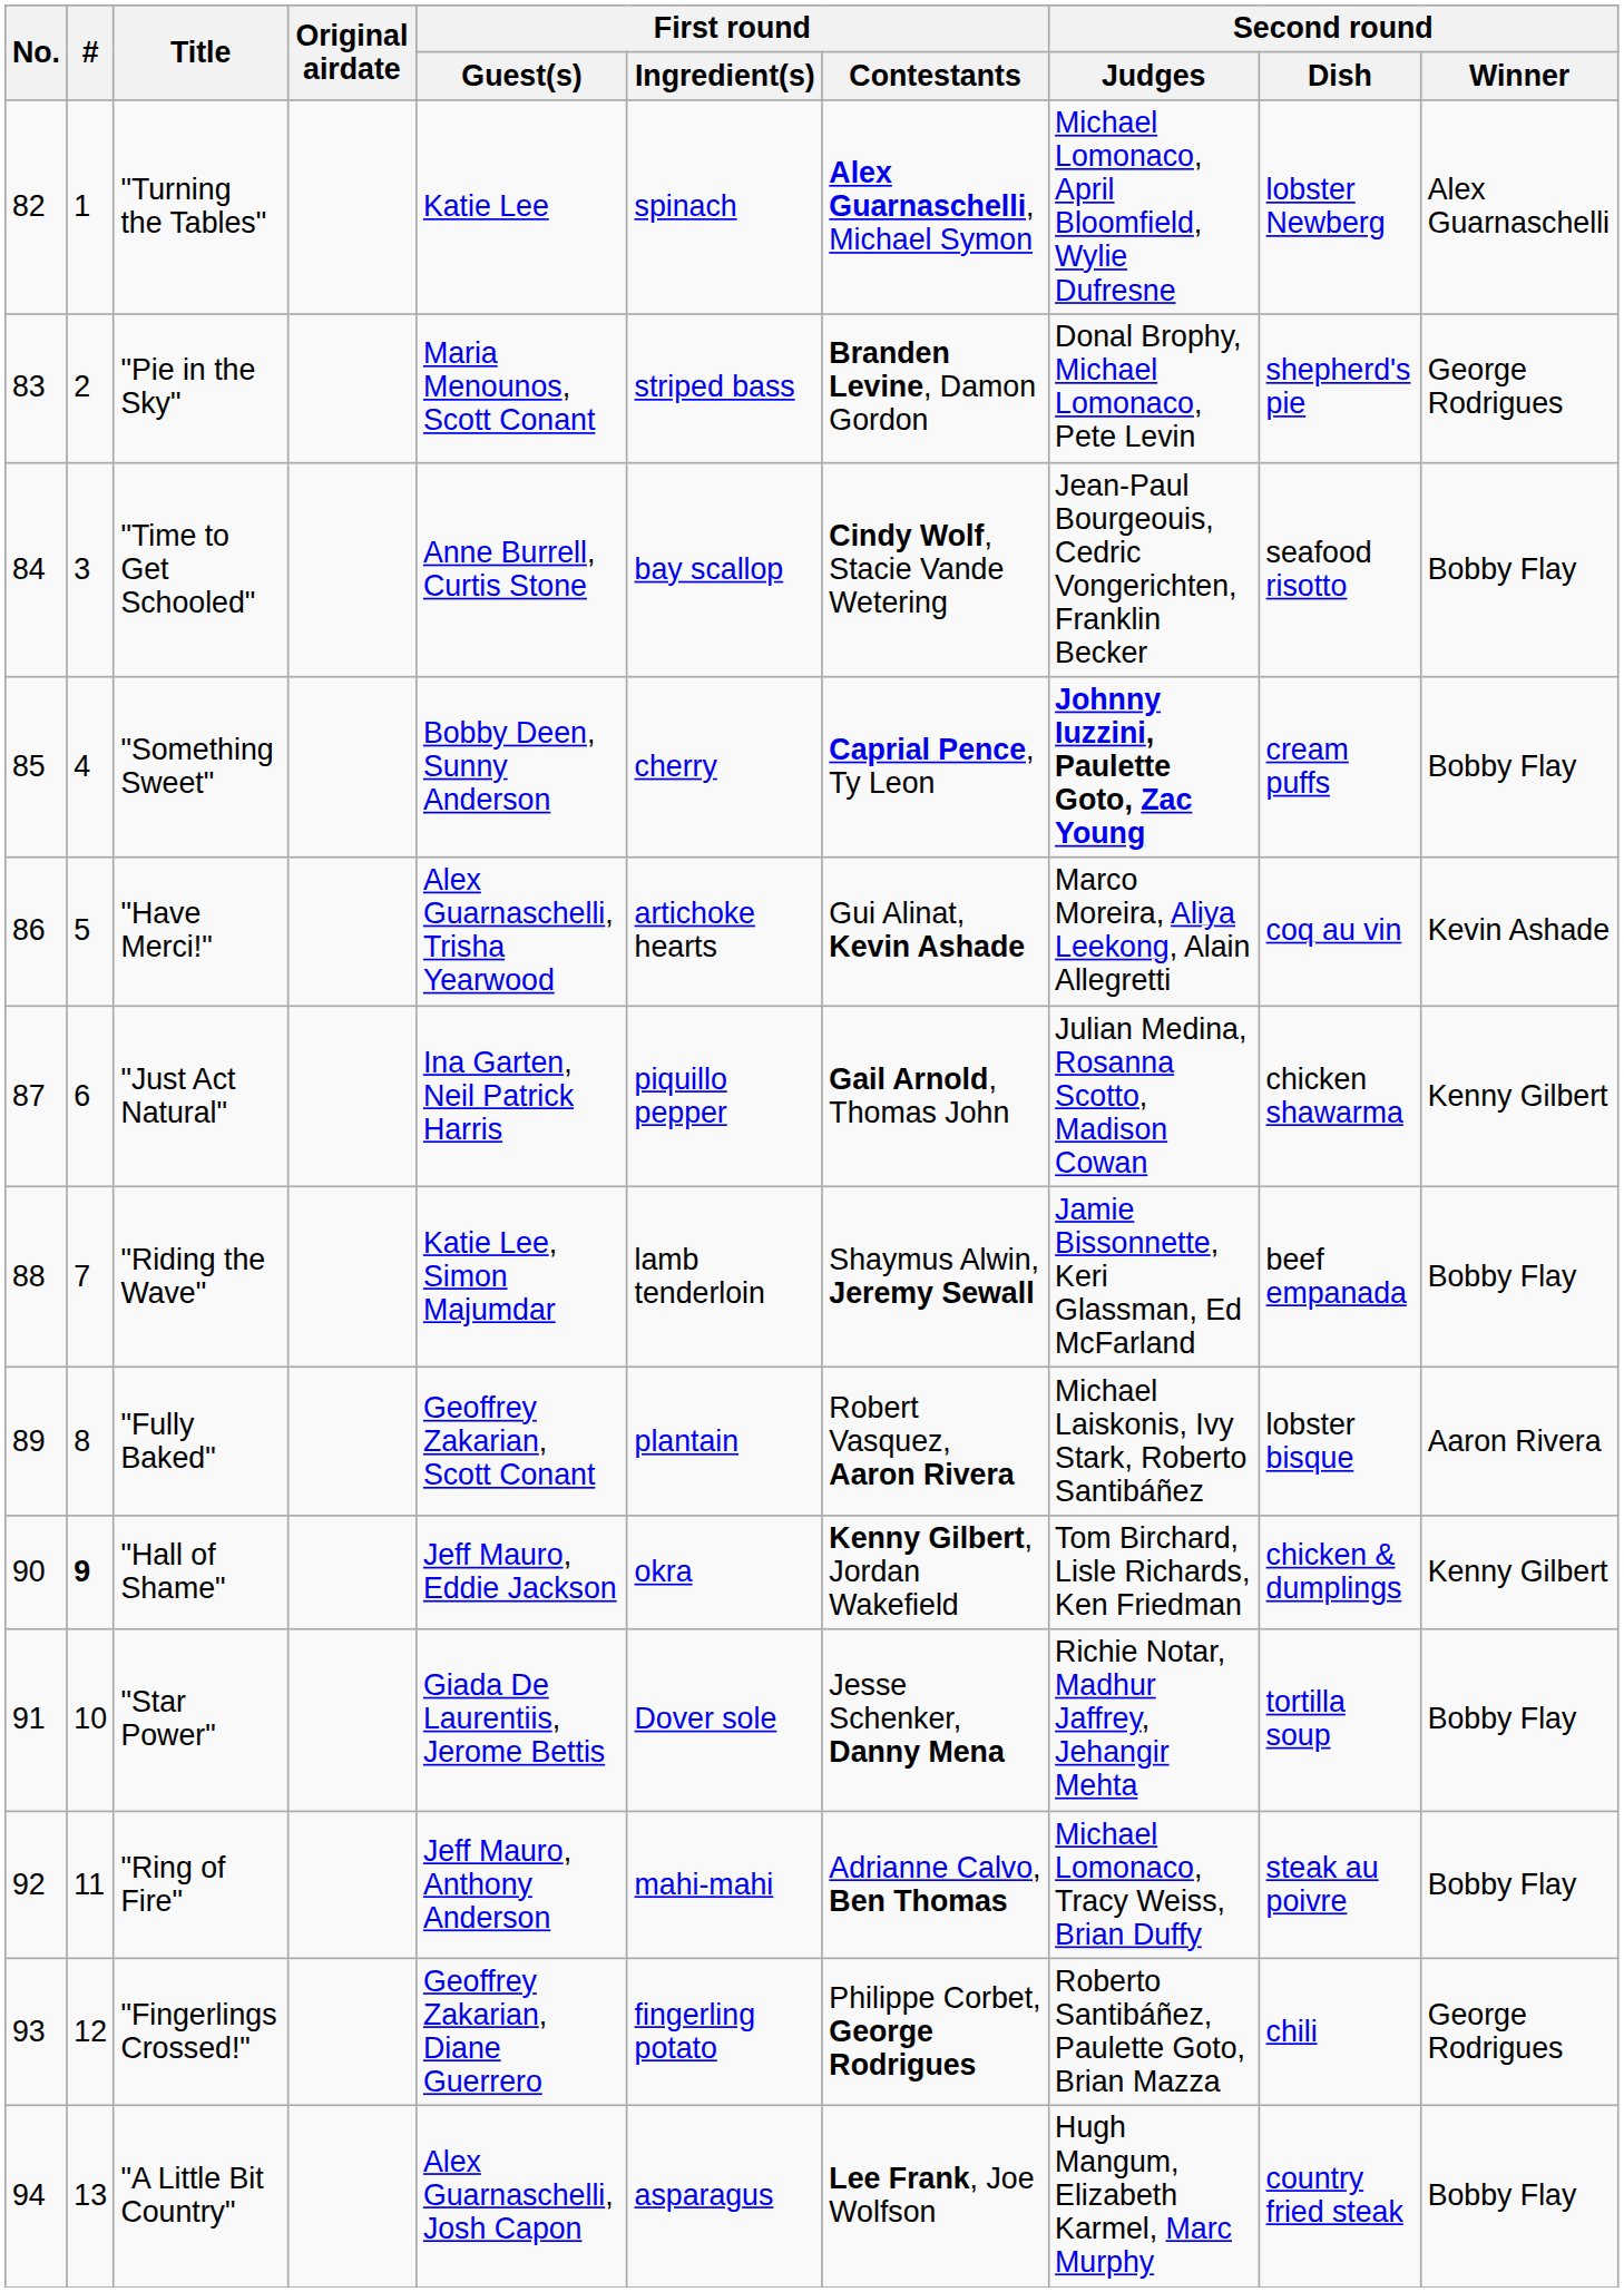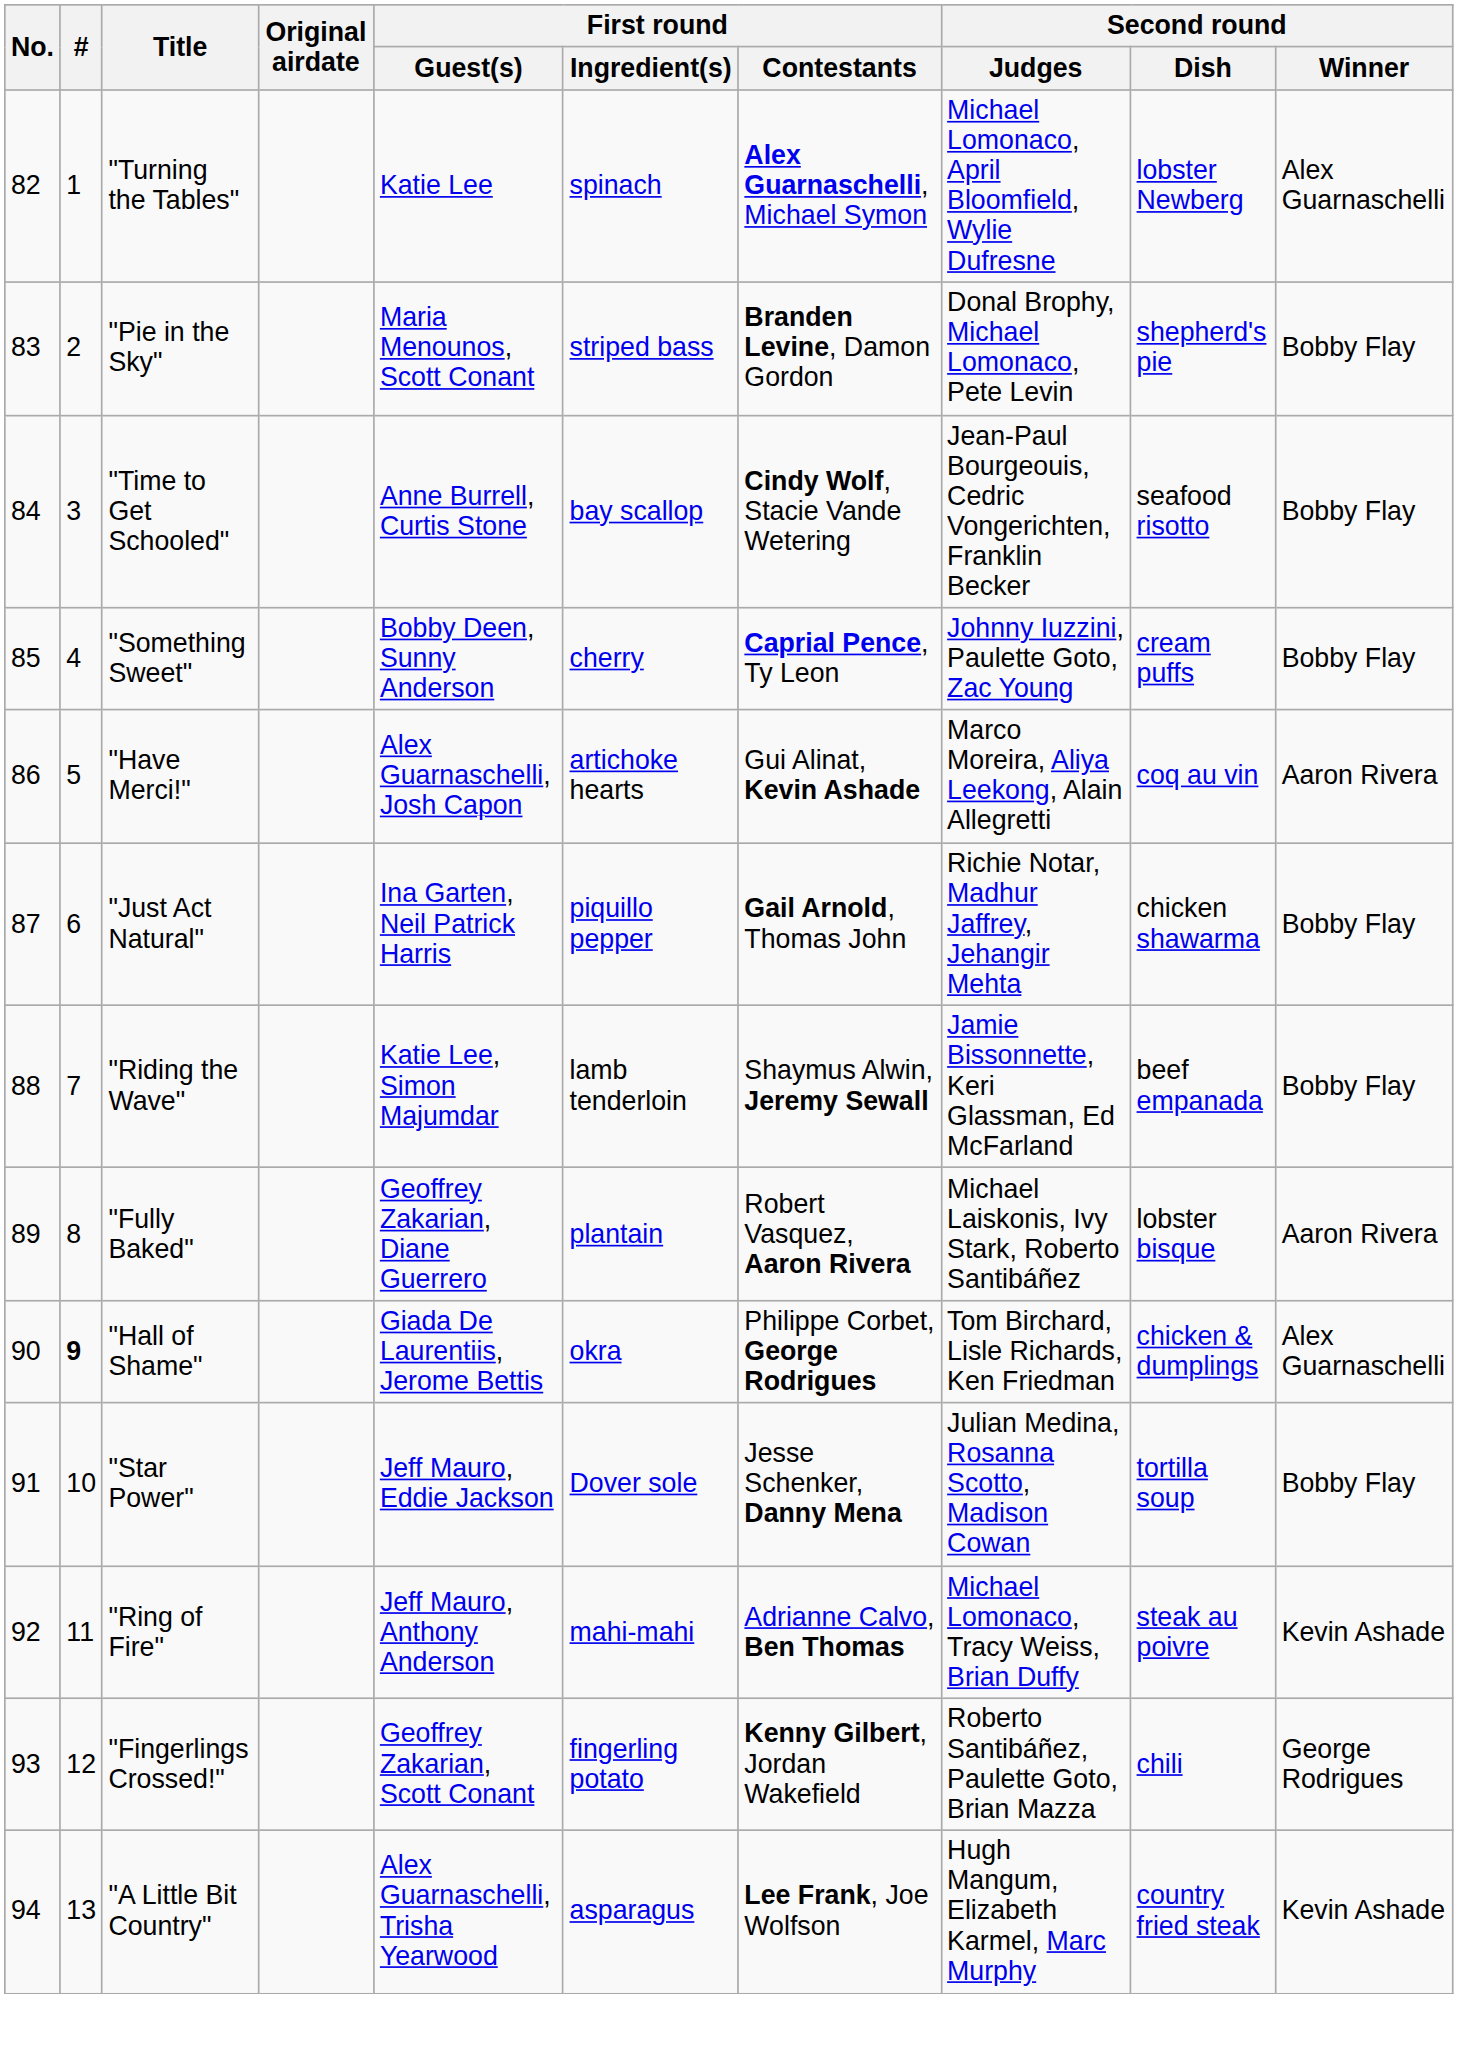 <table class="wikitable">
 <tr>
 <th rowspan="2">No.</th>
 <th rowspan="2">#</th>
 <th rowspan="2">Title</th>
 <th rowspan="2">Original airdate</th>
 <th colspan="3">First round</th>
 <th colspan="3">Second round</th>
 </tr>
 <tr>
 <th>Guest(s)</th>
 <th>Ingredient(s)</th>
 <th>Contestants</th>
 <th>Judges</th>
 <th>Dish</th>
 <th>Winner</th>
 </tr>
 <tr>
 <td>82</td>
 <td>1</td>
 <td>"Turning the Tables"</td>
 <td></td>
 <td><a href='#'>Katie Lee</a></td>
 <td><a href='#'>spinach</a></td>
 <td><strong><a href='#'>Alex Guarnaschelli</a></strong>, <a href='#'>Michael Symon</a></td>
 <td><a href='#'>Michael Lomonaco</a>, <a href='#'>April Bloomfield</a>, <a href='#'>Wylie Dufresne</a></td>
 <td><a href='#'>lobster Newberg</a></td>
 <td>Alex Guarnaschelli</td>
 </tr>
 <tr>
 <td>83</td>
 <td>2</td>
 <td>"Pie in the Sky"</td>
 <td></td>
 <td><a href='#'>Maria Menounos</a>, <a href='#'>Scott Conant</a></td>
 <td><a href='#'>striped bass</a></td>
 <td><strong>Branden Levine</strong>, Damon Gordon</td>
 <td>Donal Brophy, <a href='#'>Michael Lomonaco</a>, Pete Levin</td>
 <td><a href='#'>shepherd's pie</a></td>
-<td>George Rodrigues</td>
+<td>Bobby Flay</td>
 </tr>
 <tr>
 <td>84</td>
 <td>3</td>
 <td>"Time to Get Schooled"</td>
 <td></td>
 <td><a href='#'>Anne Burrell</a>, <a href='#'>Curtis Stone</a></td>
 <td><a href='#'>bay scallop</a></td>
 <td><strong>Cindy Wolf</strong>, Stacie Vande Wetering</td>
 <td>Jean-Paul Bourgeouis, Cedric Vongerichten, Franklin Becker</td>
 <td>seafood <a href='#'>risotto</a></td>
 <td>Bobby Flay</td>
 </tr>
 <tr>
 <td>85</td>
 <td>4</td>
 <td>"Something Sweet"</td>
 <td></td>
 <td><a href='#'>Bobby Deen</a>, <a href='#'>Sunny Anderson</a></td>
 <td><a href='#'>cherry</a></td>
 <td><strong><a href='#'>Caprial Pence</a></strong>, Ty Leon</td>
-<td><strong><a href='#'>Johnny Iuzzini</a>, Paulette Goto, <a href='#'>Zac Young</a></strong></td>
+<td><a href='#'>Johnny Iuzzini</a>, Paulette Goto, <a href='#'>Zac Young</a></td>
 <td><a href='#'>cream puffs</a></td>
 <td>Bobby Flay</td>
 </tr>
 <tr>
 <td>86</td>
 <td>5</td>
 <td>"Have Merci!"</td>
 <td></td>
-<td><a href='#'>Alex Guarnaschelli</a>, <a href='#'>Trisha Yearwood</a></td>
+<td><a href='#'>Alex Guarnaschelli</a>, <a href='#'>Josh Capon</a></td>
 <td><a href='#'>artichoke</a> hearts</td>
 <td>Gui Alinat, <strong>Kevin Ashade</strong></td>
 <td>Marco Moreira, <a href='#'>Aliya Leekong</a>, Alain Allegretti</td>
 <td><a href='#'>coq au vin</a></td>
-<td>Kevin Ashade</td>
+<td>Aaron Rivera</td>
 </tr>
 <tr>
 <td>87</td>
 <td>6</td>
 <td>"Just Act Natural"</td>
 <td></td>
 <td><a href='#'>Ina Garten</a>, <a href='#'>Neil Patrick Harris</a></td>
 <td><a href='#'>piquillo pepper</a></td>
 <td><strong>Gail Arnold</strong>, Thomas John</td>
-<td>Julian Medina, <a href='#'>Rosanna Scotto</a>, <a href='#'>Madison Cowan</a></td>
+<td>Richie Notar, <a href='#'>Madhur Jaffrey</a>, <a href='#'>Jehangir Mehta</a></td>
 <td>chicken <a href='#'>shawarma</a></td>
-<td>Kenny Gilbert</td>
+<td>Bobby Flay</td>
 </tr>
 <tr>
 <td>88</td>
 <td>7</td>
 <td>"Riding the Wave"</td>
 <td></td>
 <td><a href='#'>Katie Lee</a>, <a href='#'>Simon Majumdar</a></td>
 <td>lamb tenderloin</td>
 <td>Shaymus Alwin, <strong>Jeremy Sewall</strong></td>
 <td><a href='#'>Jamie Bissonnette</a>, Keri Glassman, Ed McFarland</td>
 <td>beef <a href='#'>empanada</a></td>
 <td>Bobby Flay</td>
 </tr>
 <tr>
 <td>89</td>
 <td>8</td>
 <td>"Fully Baked"</td>
 <td></td>
-<td><a href='#'>Geoffrey Zakarian</a>, <a href='#'>Scott Conant</a></td>
+<td><a href='#'>Geoffrey Zakarian</a>, <a href='#'>Diane Guerrero</a></td>
 <td><a href='#'>plantain</a></td>
 <td>Robert Vasquez, <strong>Aaron Rivera</strong></td>
 <td>Michael Laiskonis, Ivy Stark, Roberto Santibáñez</td>
 <td>lobster <a href='#'>bisque</a></td>
 <td>Aaron Rivera</td>
 </tr>
 <tr>
 <td>90</td>
 <td><strong>9</strong></td>
 <td>"Hall of Shame"</td>
 <td></td>
-<td><a href='#'>Jeff Mauro</a>, <a href='#'>Eddie Jackson</a></td>
+<td><a href='#'>Giada De Laurentiis</a>, <a href='#'>Jerome Bettis</a></td>
 <td><a href='#'>okra</a></td>
-<td><strong>Kenny Gilbert</strong>, Jordan Wakefield</td>
+<td>Philippe Corbet, <strong>George Rodrigues</strong></td>
 <td>Tom Birchard, Lisle Richards, Ken Friedman</td>
 <td><a href='#'>chicken & dumplings</a></td>
-<td>Kenny Gilbert</td>
+<td>Alex Guarnaschelli</td>
 </tr>
 <tr>
 <td>91</td>
 <td>10</td>
 <td>"Star Power"</td>
 <td></td>
-<td><a href='#'>Giada De Laurentiis</a>, <a href='#'>Jerome Bettis</a></td>
+<td><a href='#'>Jeff Mauro</a>, <a href='#'>Eddie Jackson</a></td>
 <td><a href='#'>Dover sole</a></td>
 <td>Jesse Schenker, <strong>Danny Mena</strong></td>
-<td>Richie Notar, <a href='#'>Madhur Jaffrey</a>, <a href='#'>Jehangir Mehta</a></td>
+<td>Julian Medina, <a href='#'>Rosanna Scotto</a>, <a href='#'>Madison Cowan</a></td>
 <td><a href='#'>tortilla soup</a></td>
 <td>Bobby Flay</td>
 </tr>
 <tr>
 <td>92</td>
 <td>11</td>
 <td>"Ring of Fire"</td>
 <td></td>
 <td><a href='#'>Jeff Mauro</a>, <a href='#'>Anthony Anderson</a></td>
 <td><a href='#'>mahi-mahi</a></td>
 <td><a href='#'>Adrianne Calvo</a>, <strong>Ben Thomas</strong></td>
 <td><a href='#'>Michael Lomonaco</a>, Tracy Weiss, <a href='#'>Brian Duffy</a></td>
 <td><a href='#'>steak au poivre</a></td>
-<td>Bobby Flay</td>
+<td>Kevin Ashade</td>
 </tr>
 <tr>
 <td>93</td>
 <td>12</td>
 <td>"Fingerlings Crossed!"</td>
 <td></td>
-<td><a href='#'>Geoffrey Zakarian</a>, <a href='#'>Diane Guerrero</a></td>
+<td><a href='#'>Geoffrey Zakarian</a>, <a href='#'>Scott Conant</a></td>
 <td><a href='#'>fingerling potato</a></td>
-<td>Philippe Corbet, <strong>George Rodrigues</strong></td>
+<td><strong>Kenny Gilbert</strong>, Jordan Wakefield</td>
 <td>Roberto Santibáñez, Paulette Goto, Brian Mazza</td>
 <td><a href='#'>chili</a></td>
 <td>George Rodrigues</td>
 </tr>
 <tr>
 <td>94</td>
 <td>13</td>
 <td>"A Little Bit Country"</td>
 <td></td>
-<td><a href='#'>Alex Guarnaschelli</a>, <a href='#'>Josh Capon</a></td>
+<td><a href='#'>Alex Guarnaschelli</a>, <a href='#'>Trisha Yearwood</a></td>
 <td><a href='#'>asparagus</a></td>
 <td><strong>Lee Frank</strong>, Joe Wolfson</td>
 <td>Hugh Mangum, Elizabeth Karmel, <a href='#'>Marc Murphy</a></td>
 <td><a href='#'>country fried steak</a></td>
-<td>Bobby Flay</td>
+<td>Kevin Ashade</td>
 </tr>
 </table>
